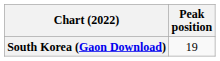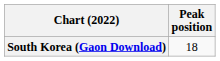 <table class="wikitable sortable plainrowheaders" style="text-align:center">
 <tr>
 <th scope="col">Chart (2022)</th>
 <th scope="col">Peak<br>position</th>
 </tr>
 <tr>
 <th scope="row">South Korea (<a href='#'>Gaon Download</a>)</th>
-<td>19</td>
+<td>18</td>
 </tr>
 </table>
